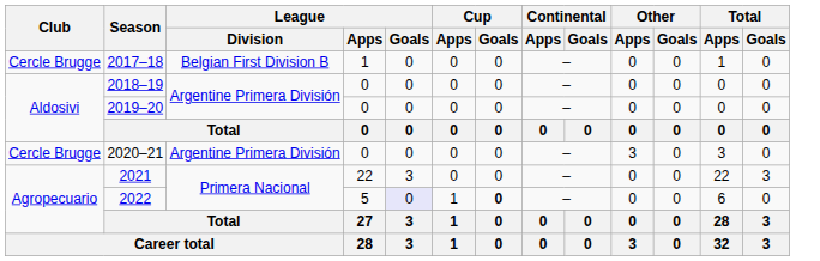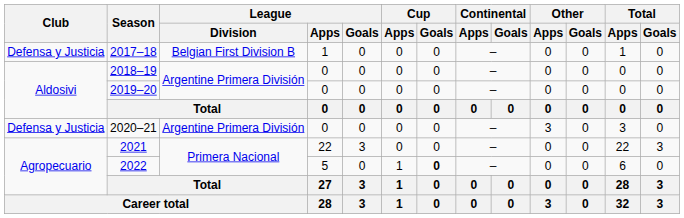 <table class="wikitable" style="text-align: center">
 <tr>
 <th rowspan="2">Club</th>
 <th rowspan="2">Season</th>
 <th colspan="3">League</th>
 <th colspan="2">Cup</th>
 <th colspan="2">Continental</th>
 <th colspan="2">Other</th>
 <th colspan="2">Total</th>
 </tr>
 <tr>
 <th>Division</th>
 <th>Apps</th>
 <th>Goals</th>
 <th>Apps</th>
 <th>Goals</th>
 <th>Apps</th>
 <th>Goals</th>
 <th>Apps</th>
 <th>Goals</th>
 <th>Apps</th>
 <th>Goals</th>
 </tr>
 <tr>
-<td><a href='#'>Cercle Brugge</a></td>
+<td><a href='#'>Defensa y Justicia</a></td>
 <td><a href='#'>2017–18</a></td>
 <td><a href='#'>Belgian First Division B</a></td>
 <td>1</td>
 <td>0</td>
 <td>0</td>
 <td>0</td>
 <td colspan="2">–</td>
 <td>0</td>
 <td>0</td>
 <td>1</td>
 <td>0</td>
 </tr>
 <tr>
 <td rowspan="3"><a href='#'>Aldosivi</a></td>
 <td><a href='#'>2018–19</a></td>
 <td rowspan="2"><a href='#'>Argentine Primera División</a></td>
 <td>0</td>
 <td>0</td>
 <td>0</td>
 <td>0</td>
 <td colspan="2">–</td>
 <td>0</td>
 <td>0</td>
 <td>0</td>
 <td>0</td>
 </tr>
 <tr>
 <td><a href='#'>2019–20</a></td>
 <td>0</td>
 <td>0</td>
 <td>0</td>
 <td>0</td>
 <td colspan="2">–</td>
 <td>0</td>
 <td>0</td>
 <td>0</td>
 <td>0</td>
 </tr>
 <tr>
 <th colspan=2>Total</th>
 <th>0</th>
 <th>0</th>
 <th>0</th>
 <th>0</th>
 <th>0</th>
 <th>0</th>
 <th>0</th>
 <th>0</th>
 <th>0</th>
 <th>0</th>
 </tr>
 <tr>
-<td><a href='#'>Cercle Brugge</a></td>
+<td><a href='#'>Defensa y Justicia</a></td>
 <td>2020–21</td>
 <td><a href='#'>Argentine Primera División</a></td>
 <td>0</td>
 <td>0</td>
 <td>0</td>
 <td>0</td>
 <td colspan="2">–</td>
 <td>3</td>
 <td>0</td>
 <td>3</td>
 <td>0</td>
 </tr>
 <tr>
 <td rowspan="3"><a href='#'>Agropecuario</a></td>
 <td><a href='#'>2021</a></td>
 <td rowspan="2"><a href='#'>Primera Nacional</a></td>
 <td>22</td>
 <td>3</td>
 <td>0</td>
 <td>0</td>
 <td colspan="2">–</td>
 <td>0</td>
 <td>0</td>
 <td>22</td>
 <td>3</td>
 </tr>
 <tr>
 <td><a href='#'>2022</a></td>
 <td>5</td>
-<td style="background: lavender;">0</td>
+<td>0</td>
 <td>1</td>
 <td><strong>0</strong></td>
 <td colspan="2">–</td>
 <td>0</td>
 <td>0</td>
 <td>6</td>
 <td>0</td>
 </tr>
 <tr>
 <th colspan=2>Total</th>
 <th>27</th>
 <th>3</th>
 <th>1</th>
 <th>0</th>
 <th>0</th>
 <th>0</th>
 <th>0</th>
 <th>0</th>
 <th>28</th>
 <th>3</th>
 </tr>
 <tr>
 <th colspan=3>Career total</th>
 <th>28</th>
 <th>3</th>
 <th>1</th>
 <th>0</th>
 <th>0</th>
 <th>0</th>
 <th>3</th>
 <th>0</th>
 <th>32</th>
 <th>3</th>
 </tr>
 </table>
